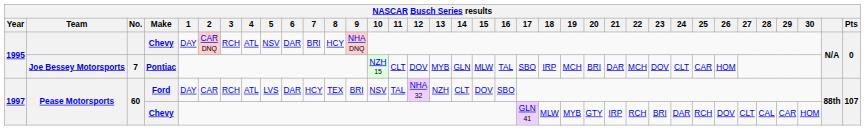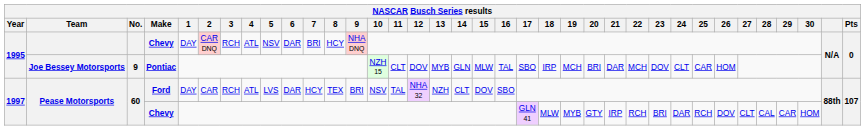 <table class="wikitable" style="text-align:center; font-size:75%">
 <tr>
 <th colspan=42><a href='#'>NASCAR</a> <a href='#'>Busch Series</a> results</th>
 </tr>
 <tr>
 <th>Year</th>
 <th>Team</th>
 <th>No.</th>
 <th>Make</th>
 <th>1</th>
 <th>2</th>
 <th>3</th>
 <th>4</th>
 <th>5</th>
 <th>6</th>
 <th>7</th>
 <th>8</th>
 <th>9</th>
 <th>10</th>
 <th>11</th>
 <th>12</th>
 <th>13</th>
 <th>14</th>
 <th>15</th>
 <th>16</th>
 <th>17</th>
 <th>18</th>
 <th>19</th>
 <th>20</th>
 <th>21</th>
 <th>22</th>
 <th>23</th>
 <th>24</th>
 <th>25</th>
 <th>26</th>
 <th>27</th>
 <th>28</th>
 <th>29</th>
 <th>30</th>
 <th></th>
 <th>Pts</th>
 </tr>
 <tr>
 <th rowspan=2><a href='#'>1995</a></th>
 <th></th>
 <th></th>
 <th><a href='#'>Chevy</a></th>
 <td><a href='#'>DAY</a></td>
 <td style="background:#FFCFCF;"><a href='#'>CAR</a><br><small>DNQ</small></td>
 <td><a href='#'>RCH</a></td>
 <td><a href='#'>ATL</a></td>
 <td><a href='#'>NSV</a></td>
 <td><a href='#'>DAR</a></td>
 <td><a href='#'>BRI</a></td>
 <td><a href='#'>HCY</a></td>
 <td style="background:#FFCFCF;"><a href='#'>NHA</a><br><small>DNQ</small></td>
 <td colspan=21></td>
 <th rowspan=2>N/A</th>
 <th rowspan=2>0</th>
 </tr>
 <tr>
 <th><a href='#'>Joe Bessey Motorsports</a></th>
-<th>7</th>
+<th>9</th>
 <th><a href='#'>Pontiac</a></th>
 <td colspan=9></td>
 <td style="background:#DFFFDF;"><a href='#'>NZH</a><br><small>15</small></td>
 <td><a href='#'>CLT</a></td>
 <td><a href='#'>DOV</a></td>
 <td><a href='#'>MYB</a></td>
 <td><a href='#'>GLN</a></td>
 <td><a href='#'>MLW</a></td>
 <td><a href='#'>TAL</a></td>
 <td><a href='#'>SBO</a></td>
 <td><a href='#'>IRP</a></td>
 <td><a href='#'>MCH</a></td>
 <td><a href='#'>BRI</a></td>
 <td><a href='#'>DAR</a></td>
 <td><a href='#'>MCH</a></td>
 <td><a href='#'>DOV</a></td>
 <td><a href='#'>CLT</a></td>
 <td><a href='#'>CAR</a></td>
 <td><a href='#'>HOM</a></td>
 <td colspan=4></td>
 </tr>
 <tr>
 <th rowspan=2><a href='#'>1997</a></th>
 <th rowspan=2><a href='#'>Pease Motorsports</a></th>
 <th rowspan=2>60</th>
 <th><a href='#'>Ford</a></th>
 <td><a href='#'>DAY</a></td>
 <td><a href='#'>CAR</a></td>
 <td><a href='#'>RCH</a></td>
 <td><a href='#'>ATL</a></td>
 <td><a href='#'>LVS</a></td>
 <td><a href='#'>DAR</a></td>
 <td><a href='#'>HCY</a></td>
 <td><a href='#'>TEX</a></td>
 <td><a href='#'>BRI</a></td>
 <td><a href='#'>NSV</a></td>
 <td><a href='#'>TAL</a></td>
 <td style="background:#EFCFFF;"><a href='#'>NHA</a><br><small>32</small></td>
 <td><a href='#'>NZH</a></td>
 <td><a href='#'>CLT</a></td>
 <td><a href='#'>DOV</a></td>
 <td><a href='#'>SBO</a></td>
 <td colspan=14></td>
 <th rowspan=2>88th</th>
 <th rowspan=2>107</th>
 </tr>
 <tr>
 <th><a href='#'>Chevy</a></th>
 <td colspan=16></td>
 <td style="background:#EFCFFF;"><a href='#'>GLN</a><br><small>41</small></td>
 <td><a href='#'>MLW</a></td>
 <td><a href='#'>MYB</a></td>
 <td><a href='#'>GTY</a></td>
 <td><a href='#'>IRP</a></td>
 <td><a href='#'>RCH</a></td>
 <td><a href='#'>BRI</a></td>
 <td><a href='#'>DAR</a></td>
 <td><a href='#'>RCH</a></td>
 <td><a href='#'>DOV</a></td>
 <td><a href='#'>CLT</a></td>
 <td><a href='#'>CAL</a></td>
 <td><a href='#'>CAR</a></td>
 <td><a href='#'>HOM</a></td>
 </tr>
 </table>
